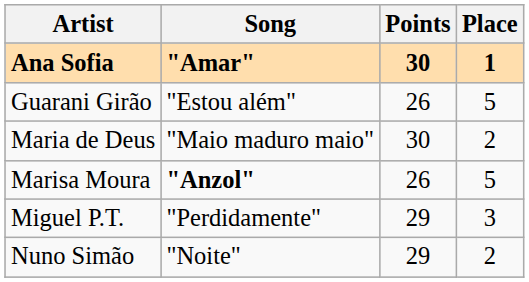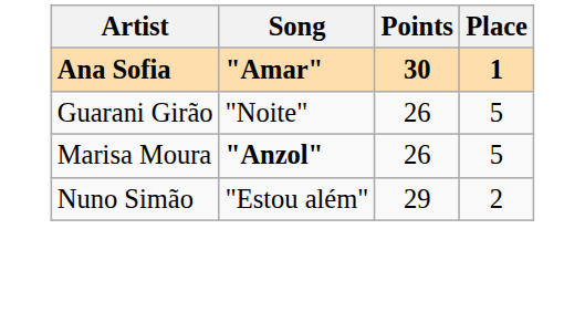 <table class="sortable wikitable" style="margin: 1em auto 1em auto; text-align:center;">
 <tr>
 <th>Artist</th>
 <th>Song</th>
 <th>Points</th>
 <th>Place</th>
 </tr>
 <tr style="font-weight:bold; background:navajowhite;">
 <td align="left">Ana Sofia</td>
 <td align="left">"Amar"</td>
 <td>30</td>
 <td>1</td>
 </tr>
 <tr>
 <td align="left">Guarani Girão</td>
-<td align="left">"Estou além"</td>
+<td align="left">"Noite"</td>
 <td>26</td>
 <td>5</td>
-</tr>
-<tr>
-<td align="left">Maria de Deus</td>
-<td align="left">"Maio maduro maio"</td>
-<td>30</td>
-<td>2</td>
 </tr>
 <tr>
 <td align="left">Marisa Moura</td>
 <td align="left"><strong>"Anzol"</strong></td>
 <td>26</td>
 <td>5</td>
 </tr>
 <tr>
-<td align="left">Miguel P.T.</td>
-<td align="left">"Perdidamente"</td>
-<td>29</td>
-<td>3</td>
-</tr>
-<tr>
 <td align="left">Nuno Simão</td>
-<td align="left">"Noite"</td>
+<td align="left">"Estou além"</td>
 <td>29</td>
 <td>2</td>
 </tr>
 </table>
